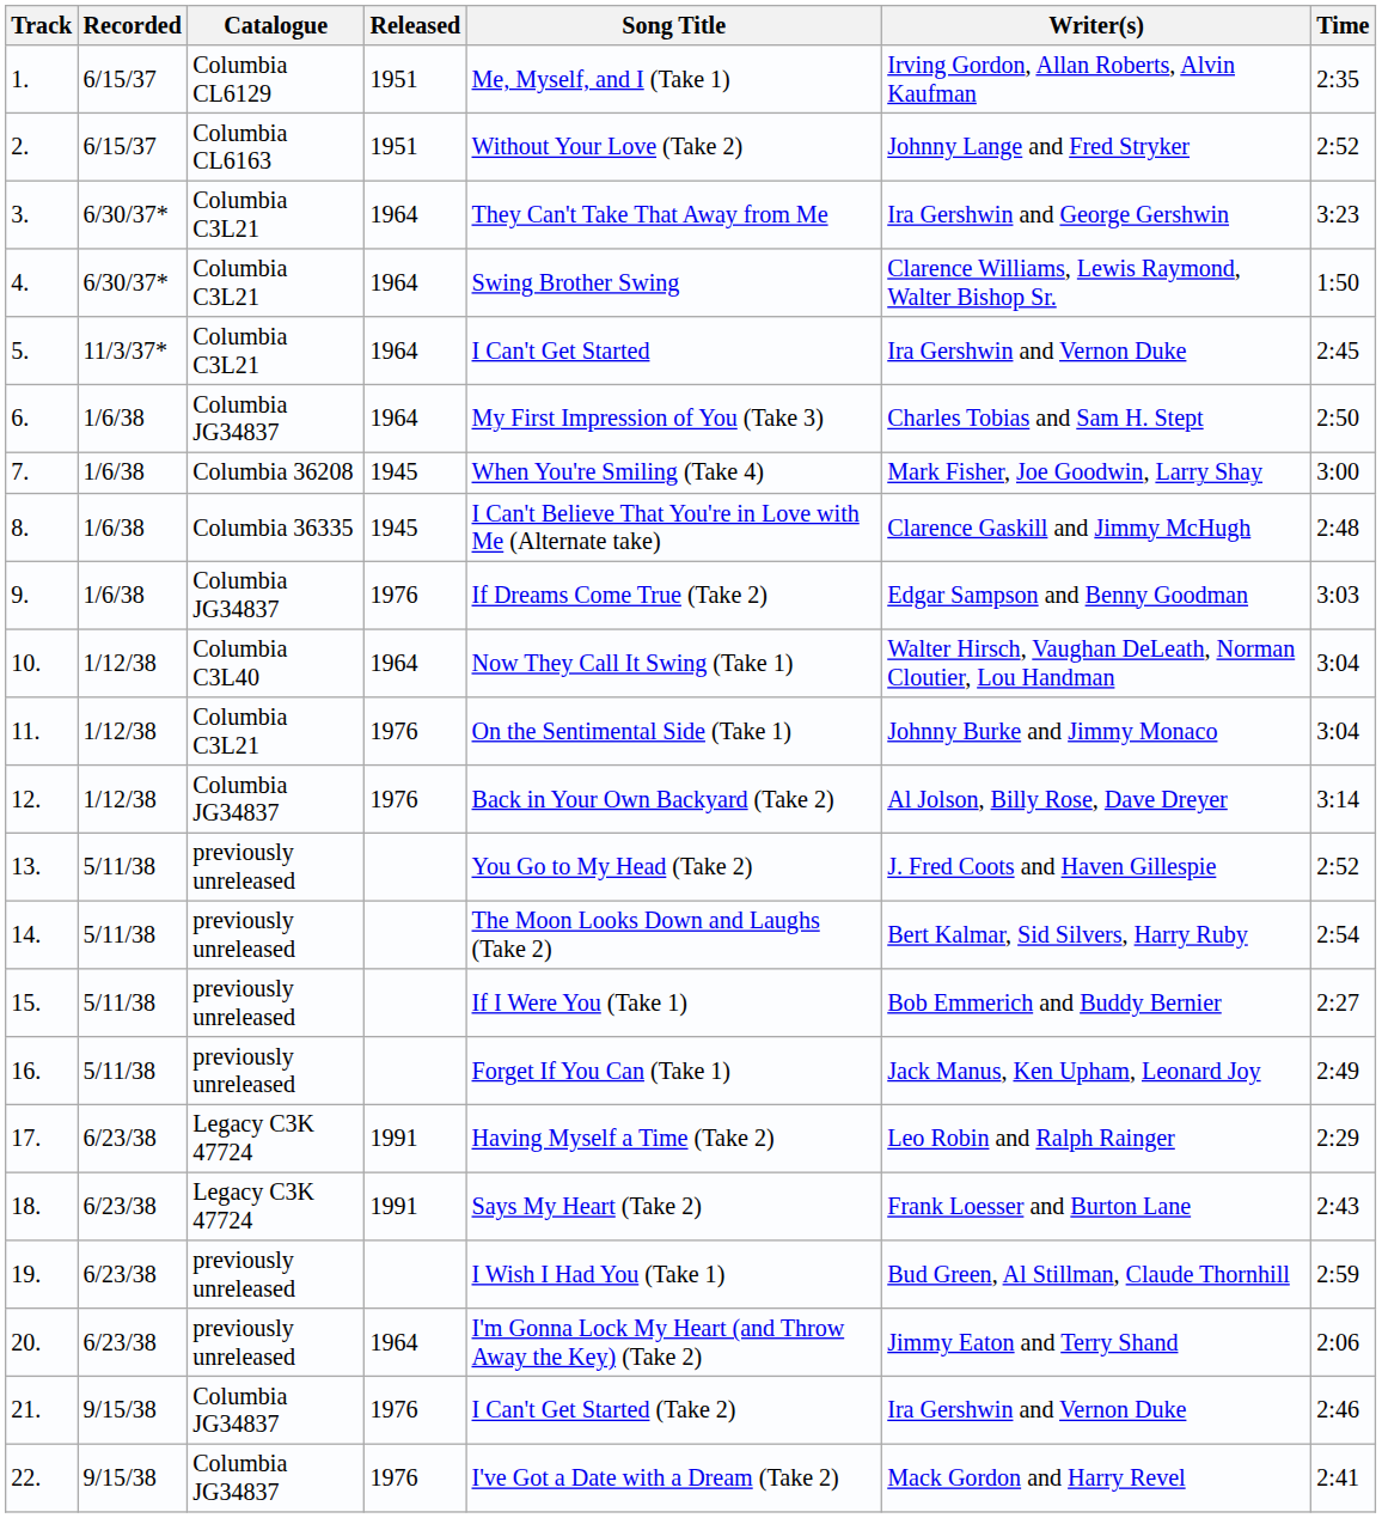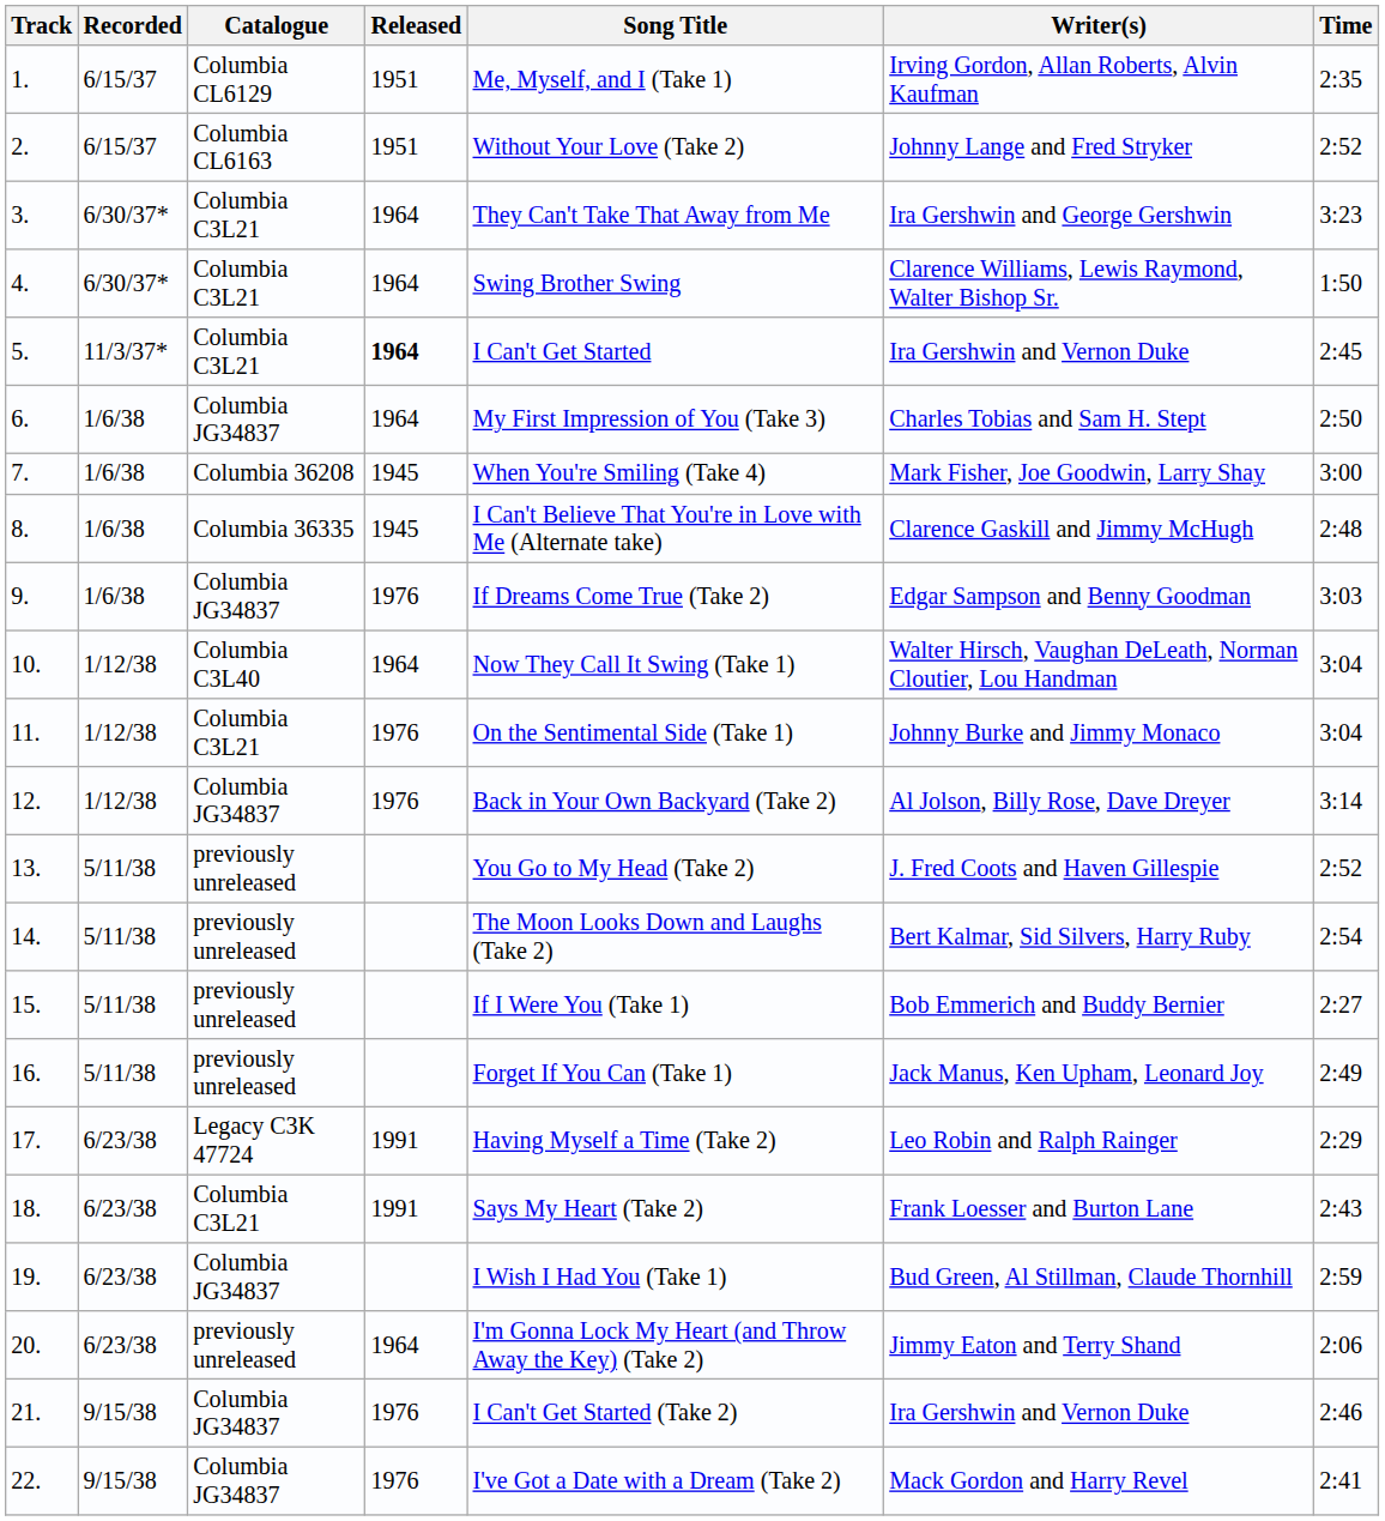 <table class="wikitable" style="background:#fcfdff; font-size:95%;">
 <tr>
 <th>Track</th>
 <th>Recorded</th>
 <th>Catalogue</th>
 <th>Released</th>
 <th>Song Title</th>
 <th>Writer(s)</th>
 <th>Time</th>
 </tr>
 <tr>
 <td>1.</td>
 <td>6/15/37</td>
 <td>Columbia CL6129</td>
 <td>1951</td>
 <td><a href='#'>Me, Myself, and I</a> (Take 1)</td>
 <td><a href='#'>Irving Gordon</a>, <a href='#'>Allan Roberts</a>, <a href='#'>Alvin Kaufman</a></td>
 <td>2:35</td>
 </tr>
 <tr>
 <td>2.</td>
 <td>6/15/37</td>
 <td>Columbia CL6163</td>
 <td>1951</td>
 <td><a href='#'>Without Your Love</a> (Take 2)</td>
 <td><a href='#'>Johnny Lange</a> and <a href='#'>Fred Stryker</a></td>
 <td>2:52</td>
 </tr>
 <tr>
 <td>3.</td>
 <td>6/30/37*</td>
 <td>Columbia C3L21</td>
 <td>1964</td>
 <td><a href='#'>They Can't Take That Away from Me</a></td>
 <td><a href='#'>Ira Gershwin</a> and <a href='#'>George Gershwin</a></td>
 <td>3:23</td>
 </tr>
 <tr>
 <td>4.</td>
 <td>6/30/37*</td>
 <td>Columbia C3L21</td>
 <td>1964</td>
 <td><a href='#'>Swing Brother Swing</a></td>
 <td><a href='#'>Clarence Williams</a>, <a href='#'>Lewis Raymond</a>, <a href='#'>Walter Bishop Sr.</a></td>
 <td>1:50</td>
 </tr>
 <tr>
 <td>5.</td>
 <td>11/3/37*</td>
 <td>Columbia C3L21</td>
-<td>1964</td>
+<td><strong>1964</strong></td>
 <td><a href='#'>I Can't Get Started</a></td>
 <td><a href='#'>Ira Gershwin</a> and <a href='#'>Vernon Duke</a></td>
 <td>2:45</td>
 </tr>
 <tr>
 <td>6.</td>
 <td>1/6/38</td>
 <td>Columbia JG34837</td>
 <td>1964</td>
 <td><a href='#'>My First Impression of You</a> (Take 3)</td>
 <td><a href='#'>Charles Tobias</a> and <a href='#'>Sam H. Stept</a></td>
 <td>2:50</td>
 </tr>
 <tr>
 <td>7.</td>
 <td>1/6/38</td>
 <td>Columbia 36208</td>
 <td>1945</td>
 <td><a href='#'>When You're Smiling</a> (Take 4)</td>
 <td><a href='#'>Mark Fisher</a>, <a href='#'>Joe Goodwin</a>, <a href='#'>Larry Shay</a></td>
 <td>3:00</td>
 </tr>
 <tr>
 <td>8.</td>
 <td>1/6/38</td>
 <td>Columbia 36335</td>
 <td>1945</td>
 <td><a href='#'>I Can't Believe That You're in Love with Me</a> (Alternate take)</td>
 <td><a href='#'>Clarence Gaskill</a> and <a href='#'>Jimmy McHugh</a></td>
 <td>2:48</td>
 </tr>
 <tr>
 <td>9.</td>
 <td>1/6/38</td>
 <td>Columbia JG34837</td>
 <td>1976</td>
 <td><a href='#'>If Dreams Come True</a> (Take 2)</td>
 <td><a href='#'>Edgar Sampson</a> and <a href='#'>Benny Goodman</a></td>
 <td>3:03</td>
 </tr>
 <tr>
 <td>10.</td>
 <td>1/12/38</td>
 <td>Columbia C3L40</td>
 <td>1964</td>
 <td><a href='#'>Now They Call It Swing</a> (Take 1)</td>
 <td><a href='#'>Walter Hirsch</a>, <a href='#'>Vaughan DeLeath</a>, <a href='#'>Norman Cloutier</a>, <a href='#'>Lou Handman</a></td>
 <td>3:04</td>
 </tr>
 <tr>
 <td>11.</td>
 <td>1/12/38</td>
 <td>Columbia C3L21</td>
 <td>1976</td>
 <td><a href='#'>On the Sentimental Side</a> (Take 1)</td>
 <td><a href='#'>Johnny Burke</a> and <a href='#'>Jimmy Monaco</a></td>
 <td>3:04</td>
 </tr>
 <tr>
 <td>12.</td>
 <td>1/12/38</td>
 <td>Columbia JG34837</td>
 <td>1976</td>
 <td><a href='#'>Back in Your Own Backyard</a> (Take 2)</td>
 <td><a href='#'>Al Jolson</a>, <a href='#'>Billy Rose</a>, <a href='#'>Dave Dreyer</a></td>
 <td>3:14</td>
 </tr>
 <tr>
 <td>13.</td>
 <td>5/11/38</td>
 <td>previously unreleased</td>
 <td></td>
 <td><a href='#'>You Go to My Head</a> (Take 2)</td>
 <td><a href='#'>J. Fred Coots</a> and <a href='#'>Haven Gillespie</a></td>
 <td>2:52</td>
 </tr>
 <tr>
 <td>14.</td>
 <td>5/11/38</td>
 <td>previously unreleased</td>
 <td></td>
 <td><a href='#'>The Moon Looks Down and Laughs</a> (Take 2)</td>
 <td><a href='#'>Bert Kalmar</a>, <a href='#'>Sid Silvers</a>, <a href='#'>Harry Ruby</a></td>
 <td>2:54</td>
 </tr>
 <tr>
 <td>15.</td>
 <td>5/11/38</td>
 <td>previously unreleased</td>
 <td></td>
 <td><a href='#'>If I Were You</a> (Take 1)</td>
 <td><a href='#'>Bob Emmerich</a> and <a href='#'>Buddy Bernier</a></td>
 <td>2:27</td>
 </tr>
 <tr>
 <td>16.</td>
 <td>5/11/38</td>
 <td>previously unreleased</td>
 <td></td>
 <td><a href='#'>Forget If You Can</a> (Take 1)</td>
 <td><a href='#'>Jack Manus</a>, <a href='#'>Ken Upham</a>, <a href='#'>Leonard Joy</a></td>
 <td>2:49</td>
 </tr>
 <tr>
 <td>17.</td>
 <td>6/23/38</td>
 <td>Legacy C3K 47724</td>
 <td>1991</td>
 <td><a href='#'>Having Myself a Time</a> (Take 2)</td>
 <td><a href='#'>Leo Robin</a> and <a href='#'>Ralph Rainger</a></td>
 <td>2:29</td>
 </tr>
 <tr>
 <td>18.</td>
 <td>6/23/38</td>
-<td>Legacy C3K 47724</td>
+<td>Columbia C3L21</td>
 <td>1991</td>
 <td><a href='#'>Says My Heart</a> (Take 2)</td>
 <td><a href='#'>Frank Loesser</a> and <a href='#'>Burton Lane</a></td>
 <td>2:43</td>
 </tr>
 <tr>
 <td>19.</td>
 <td>6/23/38</td>
-<td>previously unreleased</td>
+<td>Columbia JG34837</td>
 <td></td>
 <td><a href='#'>I Wish I Had You</a> (Take 1)</td>
 <td><a href='#'>Bud Green</a>, <a href='#'>Al Stillman</a>, <a href='#'>Claude Thornhill</a></td>
 <td>2:59</td>
 </tr>
 <tr>
 <td>20.</td>
 <td>6/23/38</td>
 <td>previously unreleased</td>
 <td>1964</td>
 <td><a href='#'>I'm Gonna Lock My Heart (and Throw Away the Key)</a> (Take 2)</td>
 <td><a href='#'>Jimmy Eaton</a> and <a href='#'>Terry Shand</a></td>
 <td>2:06</td>
 </tr>
 <tr>
 <td>21.</td>
 <td>9/15/38</td>
 <td>Columbia JG34837</td>
 <td>1976</td>
 <td><a href='#'>I Can't Get Started</a> (Take 2)</td>
 <td><a href='#'>Ira Gershwin</a> and <a href='#'>Vernon Duke</a></td>
 <td>2:46</td>
 </tr>
 <tr>
 <td>22.</td>
 <td>9/15/38</td>
 <td>Columbia JG34837</td>
 <td>1976</td>
 <td><a href='#'>I've Got a Date with a Dream</a> (Take 2)</td>
 <td><a href='#'>Mack Gordon</a> and <a href='#'>Harry Revel</a></td>
 <td>2:41</td>
 </tr>
 </table>
